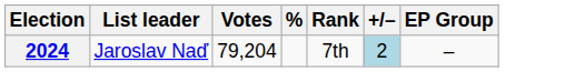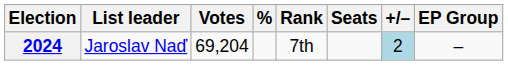 <table class="wikitable" style="text-align:center">
 <tr>
 <th>Election</th>
 <th>List leader</th>
 <th>Votes</th>
 <th>%</th>
 <th>Rank</th>
+<th><strong>Seats</strong></th>
 <th>+/–</th>
 <th>EP Group</th>
 </tr>
 <tr>
 <th><a href='#'>2024</a></th>
 <td><a href='#'>Jaroslav Naď</a></td>
-<td>79,204</td>
+<td>69,204</td>
 <td></td>
 <td>7th</td>
+<td></td>
 <td style="background: lightblue;"> 2</td>
 <td>–</td>
 </tr>
 </table>
